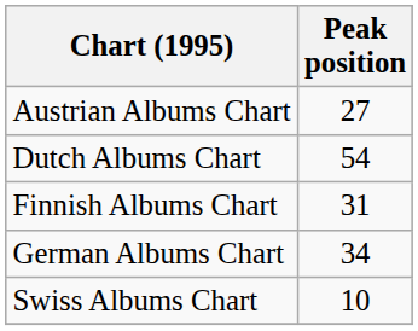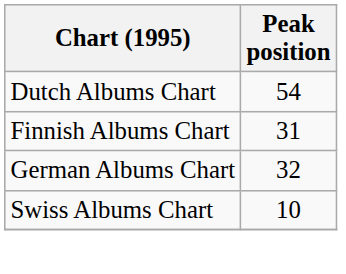 <table class="wikitable sortable">
 <tr>
 <th>Chart (1995)</th>
 <th>Peak<br>position</th>
-</tr>
-<tr>
-<td>Austrian Albums Chart</td>
-<td align="center">27</td>
 </tr>
 <tr>
 <td>Dutch Albums Chart</td>
 <td align="center">54</td>
 </tr>
 <tr>
 <td>Finnish Albums Chart</td>
 <td align="center">31</td>
 </tr>
 <tr>
 <td>German Albums Chart</td>
-<td align="center">34</td>
+<td align="center">32</td>
 </tr>
 <tr>
 <td>Swiss Albums Chart</td>
 <td align="center">10</td>
 </tr>
 <tr>
 </tr>
 </table>
